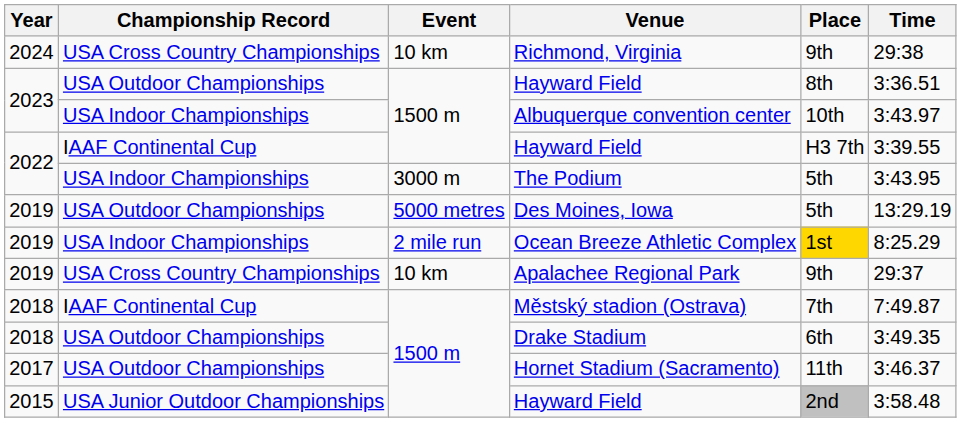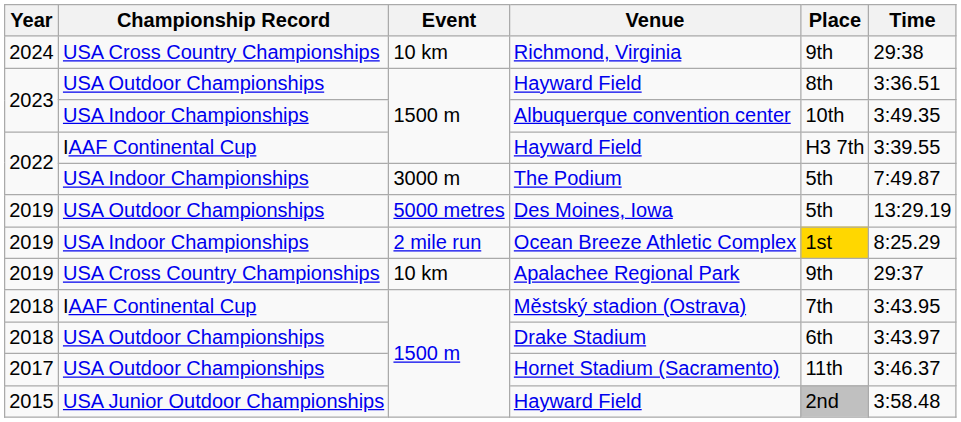 <table class="wikitable">
 <tr>
 <th>Year</th>
 <th>Championship Record</th>
 <th>Event</th>
 <th>Venue</th>
 <th>Place</th>
 <th>Time</th>
 </tr>
 <tr>
 <td>2024</td>
 <td><a href='#'>USA Cross Country Championships</a></td>
 <td>10 km</td>
 <td><a href='#'>Richmond, Virginia</a></td>
 <td>9th</td>
 <td>29:38</td>
 </tr>
 <tr>
 <td rowspan="2">2023</td>
 <td><a href='#'>USA Outdoor Championships</a></td>
 <td rowspan="3">1500 m</td>
 <td><a href='#'>Hayward Field</a></td>
 <td>8th</td>
 <td>3:36.51</td>
 </tr>
 <tr>
 <td><a href='#'>USA Indoor Championships</a></td>
 <td><a href='#'>Albuquerque convention center</a></td>
 <td>10th</td>
-<td>3:43.97</td>
+<td>3:49.35</td>
 </tr>
 <tr>
 <td rowspan="2">2022</td>
 <td>I<a href='#'>AAF Continental Cup</a></td>
 <td><a href='#'>Hayward Field</a></td>
 <td>H3 7th</td>
 <td>3:39.55</td>
 </tr>
 <tr>
 <td><a href='#'>USA Indoor Championships</a></td>
 <td>3000 m</td>
 <td><a href='#'>The Podium</a></td>
 <td>5th</td>
-<td>3:43.95</td>
+<td>7:49.87</td>
 </tr>
 <tr>
 <td>2019</td>
 <td><a href='#'>USA Outdoor Championships</a></td>
 <td><a href='#'>5000 metres</a></td>
 <td><a href='#'>Des Moines, Iowa</a></td>
 <td>5th</td>
 <td>13:29.19</td>
 </tr>
 <tr>
 <td>2019</td>
 <td><a href='#'>USA Indoor Championships</a></td>
 <td><a href='#'>2 mile run</a></td>
 <td><a href='#'>Ocean Breeze Athletic Complex</a></td>
 <td style="background:gold;">1st</td>
 <td>8:25.29</td>
 </tr>
 <tr>
 <td>2019</td>
 <td><a href='#'>USA Cross Country Championships</a></td>
 <td>10 km</td>
 <td><a href='#'>Apalachee Regional Park</a></td>
 <td>9th</td>
 <td>29:37</td>
 </tr>
 <tr>
 <td>2018</td>
 <td>I<a href='#'>AAF Continental Cup</a></td>
 <td rowspan="4"><a href='#'>1500 m</a></td>
 <td><a href='#'>Městský stadion (Ostrava)</a></td>
 <td>7th</td>
-<td>7:49.87</td>
+<td>3:43.95</td>
 </tr>
 <tr>
 <td>2018</td>
 <td><a href='#'>USA Outdoor Championships</a></td>
 <td><a href='#'>Drake Stadium</a></td>
 <td>6th</td>
-<td>3:49.35</td>
+<td>3:43.97</td>
 </tr>
 <tr>
 <td>2017</td>
 <td><a href='#'>USA Outdoor Championships</a></td>
 <td><a href='#'>Hornet Stadium (Sacramento)</a></td>
 <td>11th</td>
 <td>3:46.37</td>
 </tr>
 <tr>
 <td>2015</td>
 <td><a href='#'>USA Junior Outdoor Championships</a></td>
 <td><a href='#'>Hayward Field</a></td>
 <td style="background:silver;">2nd</td>
 <td>3:58.48</td>
 </tr>
 </table>
